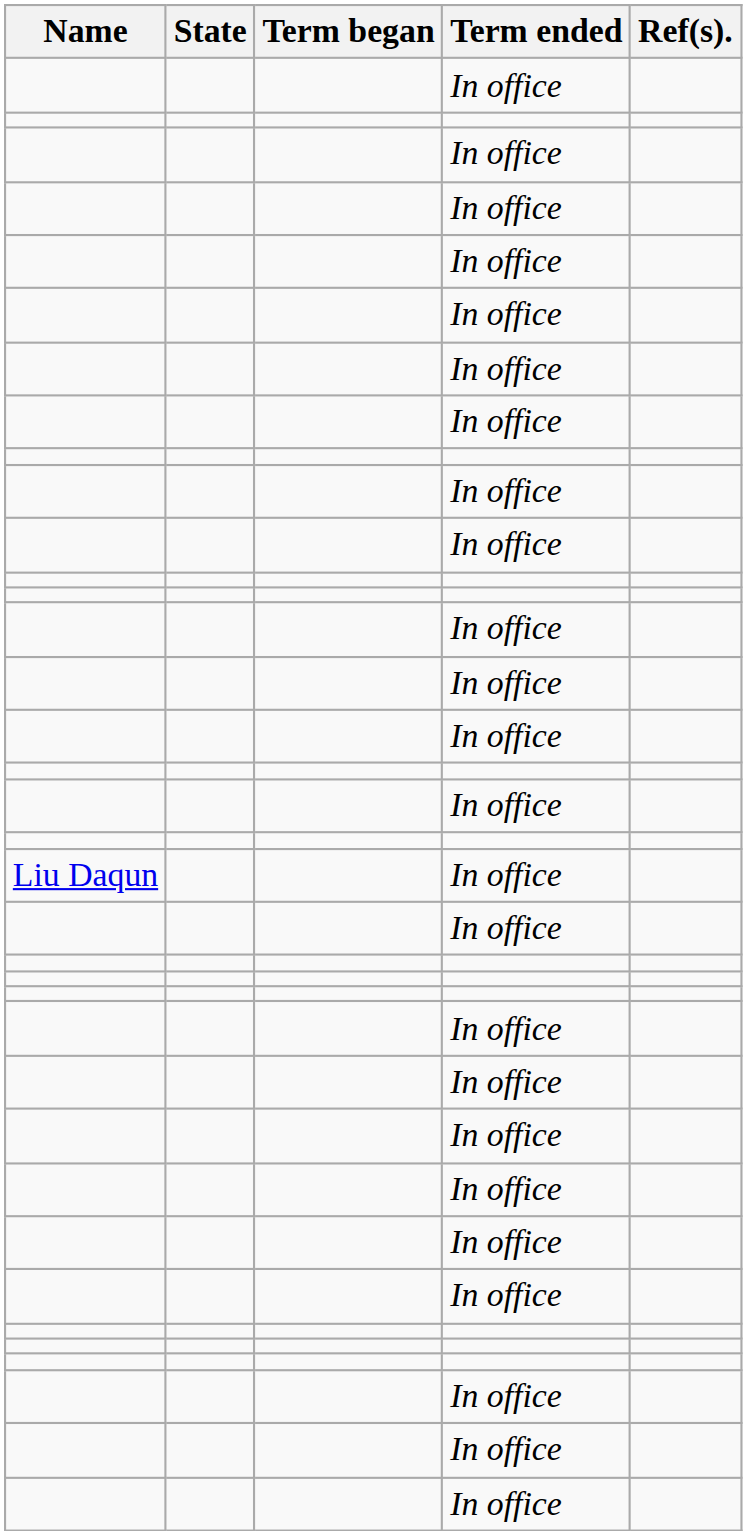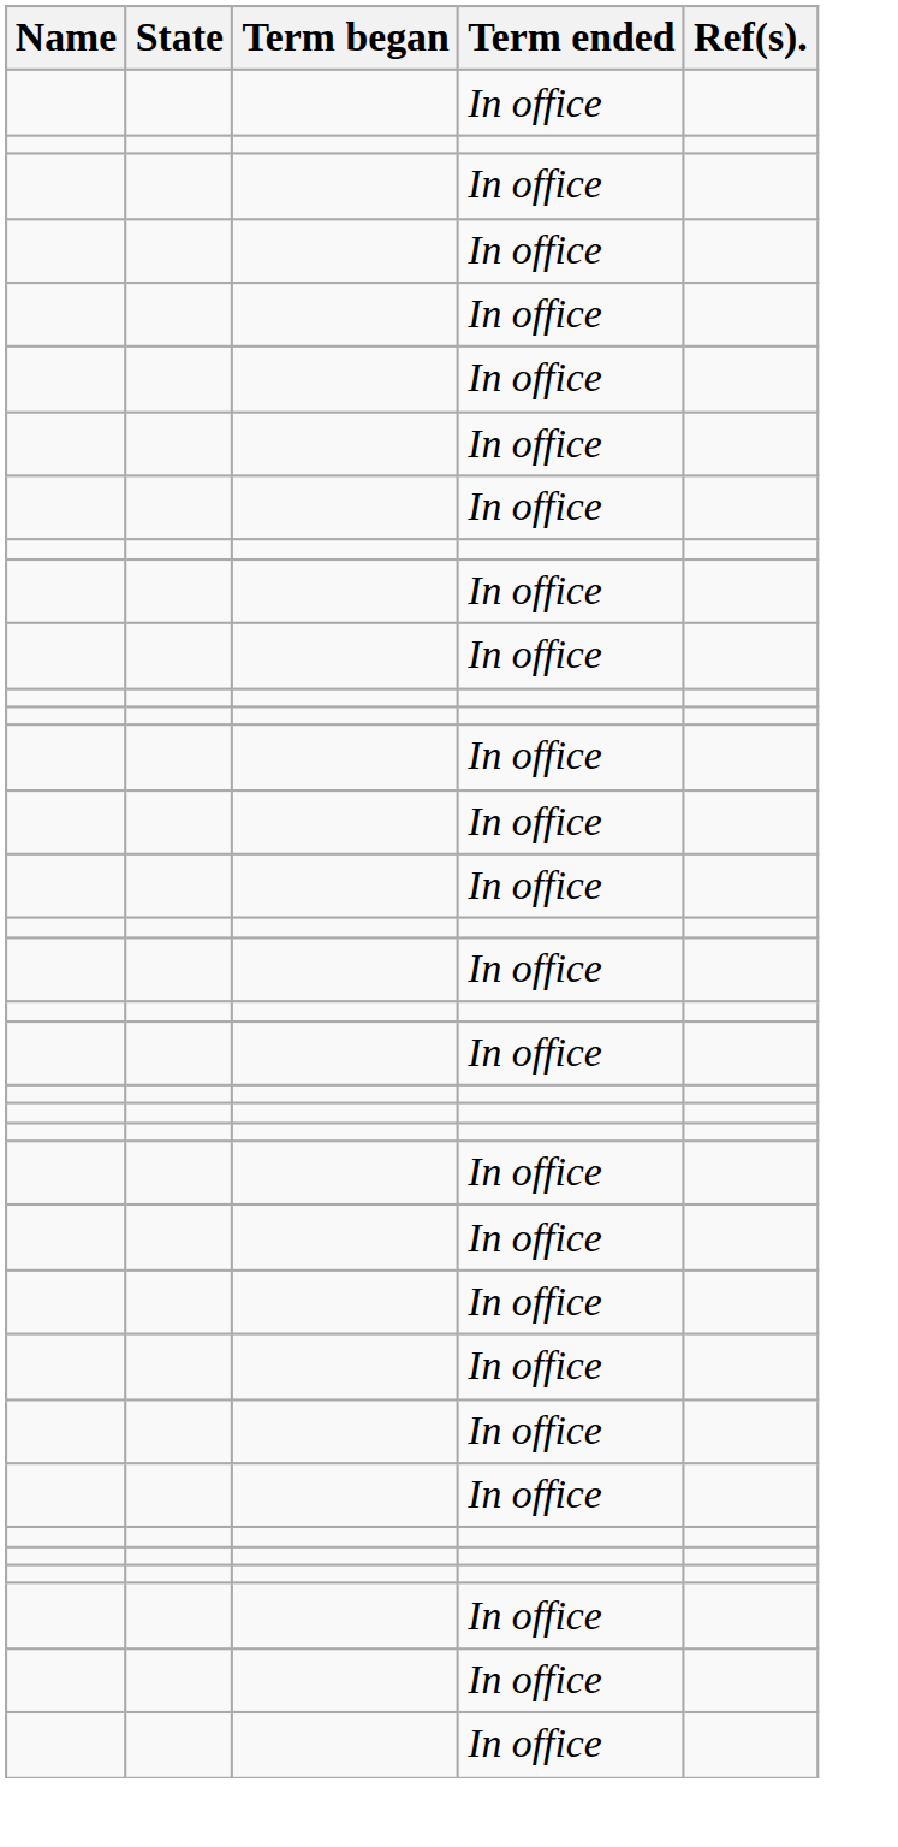 <table class="wikitable sortable">
 <tr>
 <th>Name</th>
 <th>State</th>
 <th>Term began</th>
 <th>Term ended</th>
 <th>Ref(s).</th>
 </tr>
 <tr>
 <td></td>
 <td></td>
 <td></td>
 <td><em>In office</em></td>
 <td align="center"></td>
 </tr>
 <tr>
 <td></td>
 <td></td>
 <td></td>
 <td></td>
 <td align="center"></td>
 </tr>
 <tr>
 <td></td>
 <td></td>
 <td></td>
 <td><em>In office</em></td>
 <td align="center"></td>
 </tr>
 <tr>
 <td></td>
 <td></td>
 <td></td>
 <td><em>In office</em></td>
 <td align="center"></td>
 </tr>
 <tr>
 <td></td>
 <td></td>
 <td></td>
 <td><em>In office</em></td>
 <td align="center"></td>
 </tr>
 <tr>
 <td></td>
 <td></td>
 <td></td>
 <td><em>In office</em></td>
 <td align="center"></td>
 </tr>
 <tr>
 <td></td>
 <td></td>
 <td></td>
 <td><em>In office</em></td>
 <td align="center"></td>
 </tr>
 <tr>
 <td></td>
 <td></td>
 <td></td>
 <td><em>In office</em></td>
 <td align="center"></td>
 </tr>
 <tr>
 <td></td>
 <td></td>
 <td></td>
 <td></td>
 <td align="center"></td>
 </tr>
 <tr>
 <td></td>
 <td></td>
 <td></td>
 <td><em>In office</em></td>
 <td align="center"></td>
 </tr>
 <tr>
 <td></td>
 <td></td>
 <td></td>
 <td><em>In office</em></td>
 <td align="center"></td>
 </tr>
 <tr>
 <td></td>
 <td></td>
 <td></td>
 <td></td>
 <td align="center"></td>
 </tr>
 <tr>
 <td></td>
 <td></td>
 <td></td>
 <td></td>
 <td align="center"></td>
 </tr>
 <tr>
 <td></td>
 <td></td>
 <td></td>
 <td><em>In office</em></td>
 <td align="center"></td>
 </tr>
 <tr>
 <td></td>
 <td></td>
 <td></td>
 <td><em>In office</em></td>
 <td align="center"></td>
 </tr>
 <tr>
 <td></td>
 <td></td>
 <td></td>
 <td><em>In office</em></td>
 <td align="center"></td>
 </tr>
 <tr>
 <td></td>
 <td></td>
 <td></td>
 <td></td>
 <td align="center"></td>
 </tr>
 <tr>
 <td></td>
 <td></td>
 <td></td>
 <td><em>In office</em></td>
 <td align="center"></td>
 </tr>
 <tr>
 <td></td>
 <td></td>
 <td></td>
 <td></td>
 <td align="center"></td>
 </tr>
 <tr>
-<td><a href='#'>Liu Daqun</a></td>
-<td></td>
-<td></td>
-<td><em>In office</em></td>
-<td align="center"></td>
-</tr>
-<tr>
 <td></td>
 <td></td>
 <td></td>
 <td><em>In office</em></td>
 <td align="center"></td>
 </tr>
 <tr>
 <td></td>
 <td></td>
 <td></td>
 <td></td>
 <td align="center"></td>
 </tr>
 <tr>
 <td></td>
 <td></td>
 <td></td>
 <td></td>
 <td align="center"></td>
 </tr>
 <tr>
 <td></td>
 <td></td>
 <td></td>
 <td></td>
 <td align="center"></td>
 </tr>
 <tr>
 <td></td>
 <td></td>
 <td></td>
 <td><em>In office</em></td>
 <td align="center"></td>
 </tr>
 <tr>
 <td></td>
 <td></td>
 <td></td>
 <td><em>In office</em></td>
 <td align="center"></td>
 </tr>
 <tr>
 <td></td>
 <td></td>
 <td></td>
 <td><em>In office</em></td>
 <td align="center"></td>
 </tr>
 <tr>
 <td></td>
 <td></td>
 <td></td>
 <td><em>In office</em></td>
 <td align="center"></td>
 </tr>
 <tr>
 <td></td>
 <td></td>
 <td></td>
 <td><em>In office</em></td>
 <td align="center"></td>
 </tr>
 <tr>
 <td></td>
 <td></td>
 <td></td>
 <td><em>In office</em></td>
 <td align="center"></td>
 </tr>
 <tr>
 <td></td>
 <td></td>
 <td></td>
 <td></td>
 <td align="center"></td>
 </tr>
 <tr>
 <td></td>
 <td></td>
 <td></td>
 <td></td>
 <td align="center"></td>
 </tr>
 <tr>
 <td></td>
 <td></td>
 <td></td>
 <td></td>
 <td align="center"></td>
 </tr>
 <tr>
 <td></td>
 <td></td>
 <td></td>
 <td><em>In office</em></td>
 <td align="center"></td>
 </tr>
 <tr>
 <td></td>
 <td></td>
 <td></td>
 <td><em>In office</em></td>
 <td align="center"></td>
 </tr>
 <tr>
 <td></td>
 <td></td>
 <td></td>
 <td><em>In office</em></td>
 <td align="center"></td>
 </tr>
 </table>
